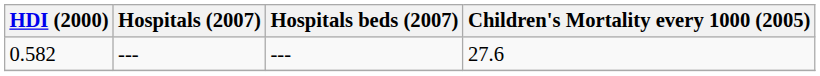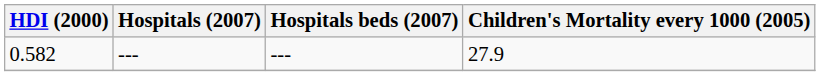 <table class="wikitable" border="1">
 <tr>
 <th><a href='#'>HDI</a> (2000)</th>
 <th>Hospitals (2007)</th>
 <th>Hospitals beds (2007)</th>
 <th>Children's Mortality every 1000 (2005)</th>
 </tr>
 <tr>
 <td>0.582</td>
 <td>---</td>
 <td>---</td>
-<td>27.6</td>
+<td>27.9</td>
 </tr>
 <tr>
 </tr>
 </table>
